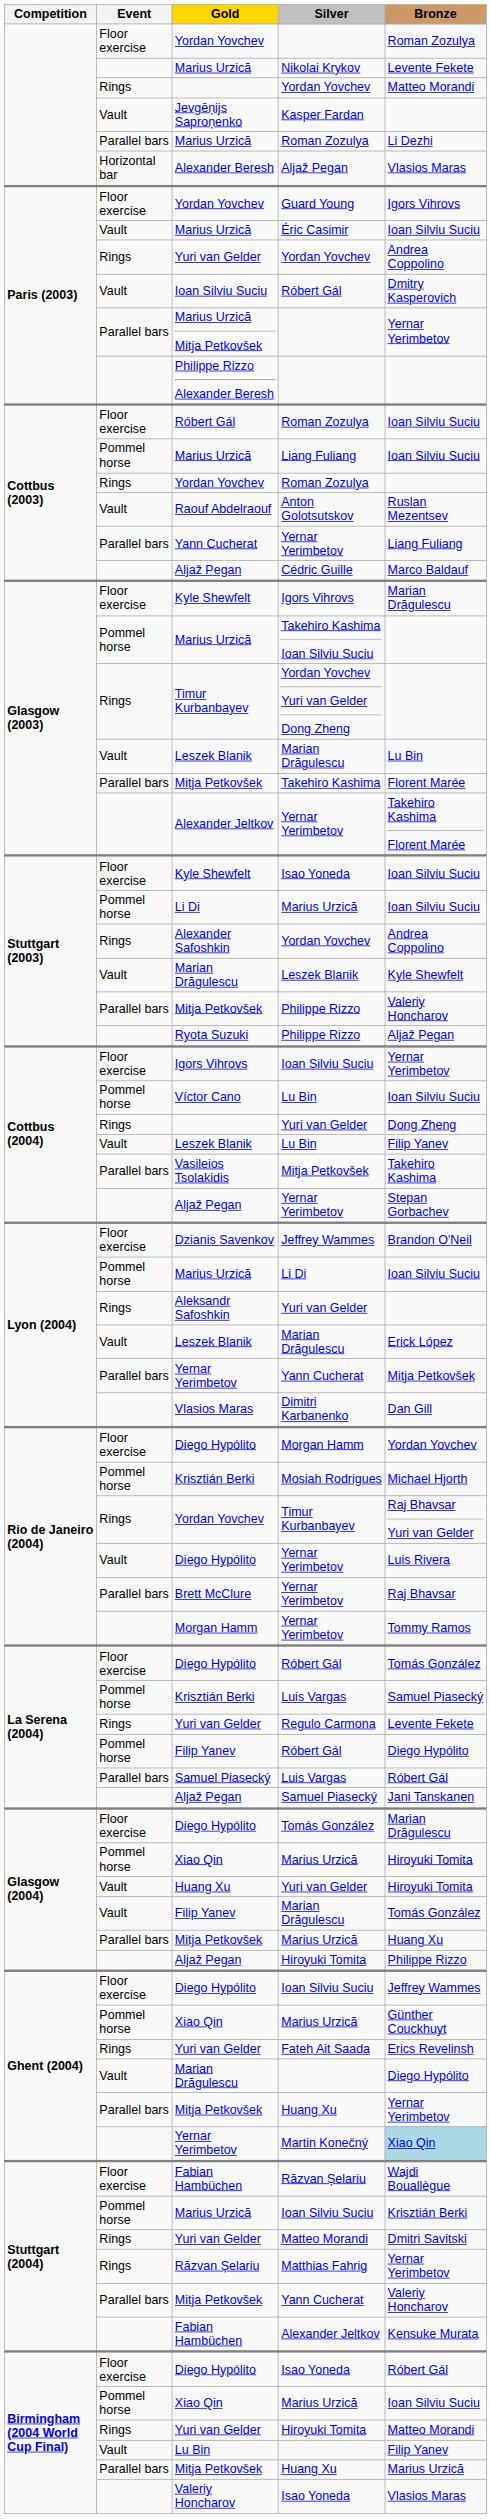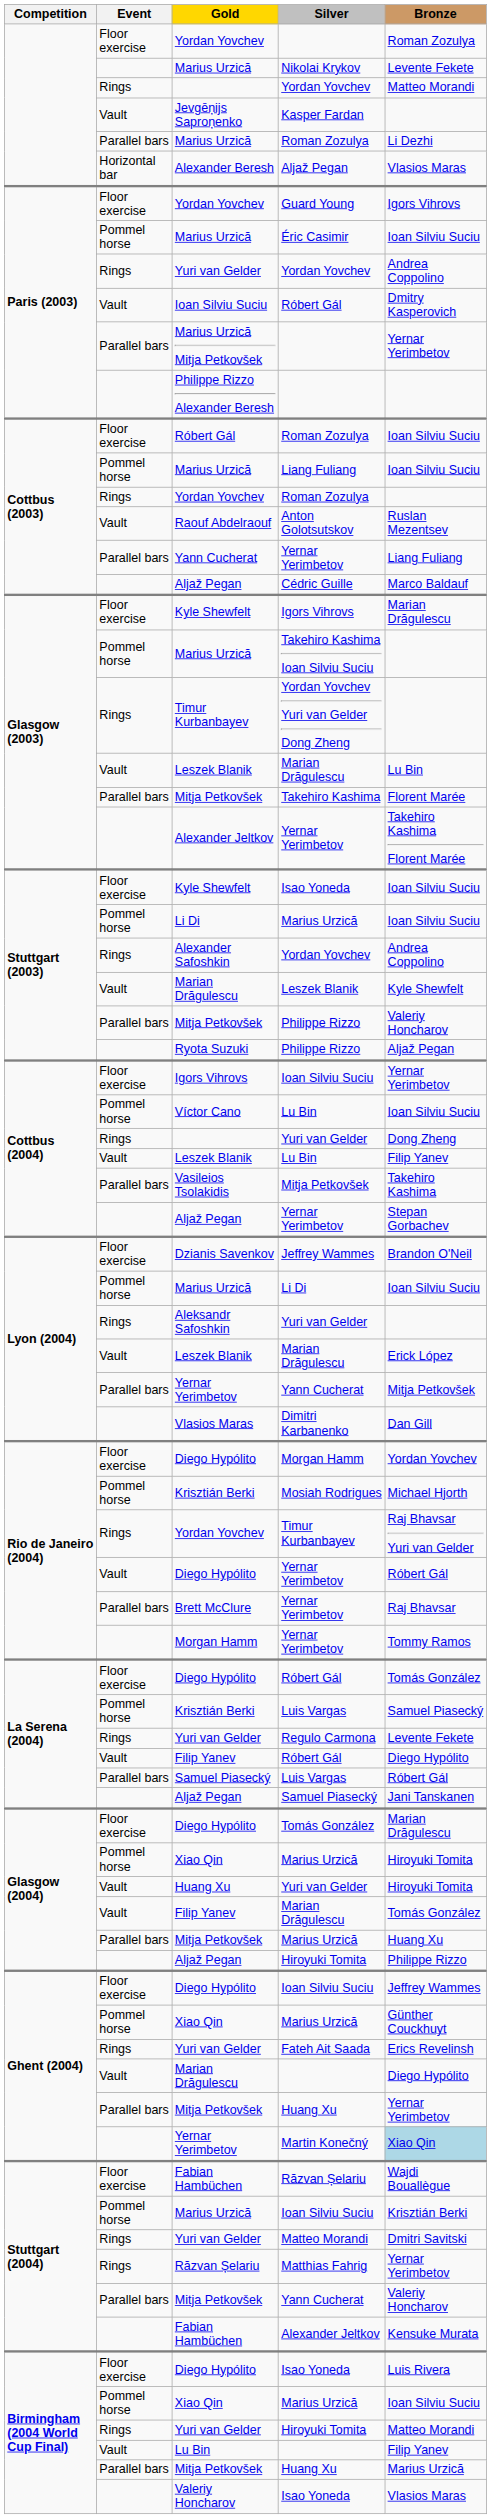 <table class="wikitable" style="width:70%;">
 <tr>
 <th style="text-align:center; width:5%;">Competition</th>
 <th style="text-align:center; width:5%;">Event</th>
 <td style="text-align:center; width:10%; background:gold;"><strong>Gold</strong></td>
 <td style="text-align:center; width:10%; background:silver;"><strong>Silver</strong></td>
 <td style="text-align:center; width:10%; background:#c96;"><strong>Bronze</strong></td>
 </tr>
 <tr>
 <td rowspan="6"></td>
 <td>Floor exercise</td>
 <td> <a href='#'>Yordan Yovchev</a></td>
 <td></td>
 <td> <a href='#'>Roman Zozulya</a></td>
 </tr>
 <tr>
 <td></td>
 <td> <a href='#'>Marius Urzică</a></td>
 <td> <a href='#'>Nikolai Krykov</a></td>
 <td> <a href='#'>Levente Fekete</a></td>
 </tr>
 <tr>
 <td>Rings</td>
 <td></td>
 <td> <a href='#'>Yordan Yovchev</a></td>
 <td> <a href='#'>Matteo Morandi</a></td>
 </tr>
 <tr>
 <td>Vault</td>
 <td> <a href='#'>Jevgēņijs Saproņenko</a></td>
 <td> <a href='#'>Kasper Fardan</a></td>
 <td></td>
 </tr>
 <tr>
 <td>Parallel bars</td>
 <td> <a href='#'>Marius Urzică</a></td>
 <td> <a href='#'>Roman Zozulya</a></td>
 <td> <a href='#'>Li Dezhi</a></td>
 </tr>
 <tr>
 <td>Horizontal bar</td>
 <td> <a href='#'>Alexander Beresh</a></td>
 <td> <a href='#'>Aljaž Pegan</a></td>
 <td> <a href='#'>Vlasios Maras</a></td>
 </tr>
 <tr style="border-top: 3px solid grey;">
 <td rowspan="6"><strong>Paris (2003)</strong> </td>
 <td>Floor exercise</td>
 <td> <a href='#'>Yordan Yovchev</a></td>
 <td> <a href='#'>Guard Young</a></td>
 <td> <a href='#'>Igors Vihrovs</a></td>
 </tr>
 <tr>
-<td>Vault</td>
+<td>Pommel horse</td>
 <td> <a href='#'>Marius Urzică</a></td>
 <td> <a href='#'>Éric Casimir</a></td>
 <td> <a href='#'>Ioan Silviu Suciu</a></td>
 </tr>
 <tr>
 <td>Rings</td>
 <td> <a href='#'>Yuri van Gelder</a></td>
 <td> <a href='#'>Yordan Yovchev</a></td>
 <td> <a href='#'>Andrea Coppolino</a></td>
 </tr>
 <tr>
 <td>Vault</td>
 <td> <a href='#'>Ioan Silviu Suciu</a></td>
 <td> <a href='#'>Róbert Gál</a></td>
 <td> <a href='#'>Dmitry Kasperovich</a></td>
 </tr>
 <tr>
 <td>Parallel bars</td>
 <td> <a href='#'>Marius Urzică</a><hr> <a href='#'>Mitja Petkovšek</a></td>
 <td></td>
 <td> <a href='#'>Yernar Yerimbetov</a></td>
 </tr>
 <tr>
 <td></td>
 <td> <a href='#'>Philippe Rizzo</a><hr> <a href='#'>Alexander Beresh</a></td>
 <td></td>
 <td></td>
 </tr>
 <tr style="border-top: 3px solid grey;">
 <td rowspan="6"><strong>Cottbus (2003)</strong> </td>
 <td>Floor exercise</td>
 <td> <a href='#'>Róbert Gál</a></td>
 <td> <a href='#'>Roman Zozulya</a></td>
 <td> <a href='#'>Ioan Silviu Suciu</a></td>
 </tr>
 <tr>
 <td>Pommel horse</td>
 <td> <a href='#'>Marius Urzică</a></td>
 <td> <a href='#'>Liang Fuliang</a></td>
 <td> <a href='#'>Ioan Silviu Suciu</a></td>
 </tr>
 <tr>
 <td>Rings</td>
 <td> <a href='#'>Yordan Yovchev</a></td>
 <td> <a href='#'>Roman Zozulya</a></td>
 <td></td>
 </tr>
 <tr>
 <td>Vault</td>
 <td> <a href='#'>Raouf Abdelraouf</a></td>
 <td> <a href='#'>Anton Golotsutskov</a></td>
 <td> <a href='#'>Ruslan Mezentsev</a></td>
 </tr>
 <tr>
 <td>Parallel bars</td>
 <td> <a href='#'>Yann Cucherat</a></td>
 <td> <a href='#'>Yernar Yerimbetov</a></td>
 <td> <a href='#'>Liang Fuliang</a></td>
 </tr>
 <tr>
 <td></td>
 <td> <a href='#'>Aljaž Pegan</a></td>
 <td> <a href='#'>Cédric Guille</a></td>
 <td> <a href='#'>Marco Baldauf</a></td>
 </tr>
 <tr style="border-top: 3px solid grey;">
 <td rowspan="6"><strong>Glasgow (2003)</strong> </td>
 <td>Floor exercise</td>
 <td> <a href='#'>Kyle Shewfelt</a></td>
 <td> <a href='#'>Igors Vihrovs</a></td>
 <td> <a href='#'>Marian Drăgulescu</a></td>
 </tr>
 <tr>
 <td>Pommel horse</td>
 <td> <a href='#'>Marius Urzică</a></td>
 <td> <a href='#'>Takehiro Kashima</a><hr> <a href='#'>Ioan Silviu Suciu</a></td>
 <td></td>
 </tr>
 <tr>
 <td>Rings</td>
 <td> <a href='#'>Timur Kurbanbayev</a></td>
 <td> <a href='#'>Yordan Yovchev</a><hr> <a href='#'>Yuri van Gelder</a><hr> <a href='#'>Dong Zheng</a></td>
 <td></td>
 </tr>
 <tr>
 <td>Vault</td>
 <td> <a href='#'>Leszek Blanik</a></td>
 <td> <a href='#'>Marian Drăgulescu</a></td>
 <td> <a href='#'>Lu Bin</a></td>
 </tr>
 <tr>
 <td>Parallel bars</td>
 <td> <a href='#'>Mitja Petkovšek</a></td>
 <td> <a href='#'>Takehiro Kashima</a></td>
 <td> <a href='#'>Florent Marée</a></td>
 </tr>
 <tr>
 <td></td>
 <td> <a href='#'>Alexander Jeltkov</a></td>
 <td> <a href='#'>Yernar Yerimbetov</a></td>
 <td> <a href='#'>Takehiro Kashima</a><hr> <a href='#'>Florent Marée</a></td>
 </tr>
 <tr style="border-top: 3px solid grey;">
 <td rowspan="6"><strong>Stuttgart (2003)</strong> </td>
 <td>Floor exercise</td>
 <td> <a href='#'>Kyle Shewfelt</a></td>
 <td> <a href='#'>Isao Yoneda</a></td>
 <td> <a href='#'>Ioan Silviu Suciu</a></td>
 </tr>
 <tr>
 <td>Pommel horse</td>
 <td> <a href='#'>Li Di</a></td>
 <td> <a href='#'>Marius Urzică</a></td>
 <td> <a href='#'>Ioan Silviu Suciu</a></td>
 </tr>
 <tr>
 <td>Rings</td>
 <td> <a href='#'>Alexander Safoshkin</a></td>
 <td> <a href='#'>Yordan Yovchev</a></td>
 <td> <a href='#'>Andrea Coppolino</a></td>
 </tr>
 <tr>
 <td>Vault</td>
 <td> <a href='#'>Marian Drăgulescu</a></td>
 <td> <a href='#'>Leszek Blanik</a></td>
 <td> <a href='#'>Kyle Shewfelt</a></td>
 </tr>
 <tr>
 <td>Parallel bars</td>
 <td> <a href='#'>Mitja Petkovšek</a></td>
 <td> <a href='#'>Philippe Rizzo</a></td>
 <td> <a href='#'>Valeriy Honcharov</a></td>
 </tr>
 <tr>
 <td></td>
 <td> <a href='#'>Ryota Suzuki</a></td>
 <td> <a href='#'>Philippe Rizzo</a></td>
 <td> <a href='#'>Aljaž Pegan</a></td>
 </tr>
 <tr style="border-top: 3px solid grey;">
 <td rowspan="6"><strong>Cottbus (2004)</strong> </td>
 <td>Floor exercise</td>
 <td> <a href='#'>Igors Vihrovs</a></td>
 <td> <a href='#'>Ioan Silviu Suciu</a></td>
 <td> <a href='#'>Yernar Yerimbetov</a></td>
 </tr>
 <tr>
 <td>Pommel horse</td>
 <td> <a href='#'>Víctor Cano</a></td>
 <td> <a href='#'>Lu Bin</a></td>
 <td> <a href='#'>Ioan Silviu Suciu</a></td>
 </tr>
 <tr>
 <td>Rings</td>
 <td></td>
 <td> <a href='#'>Yuri van Gelder</a></td>
 <td> <a href='#'>Dong Zheng</a></td>
 </tr>
 <tr>
 <td>Vault</td>
 <td> <a href='#'>Leszek Blanik</a></td>
 <td> <a href='#'>Lu Bin</a></td>
 <td> <a href='#'>Filip Yanev</a></td>
 </tr>
 <tr>
 <td>Parallel bars</td>
 <td> <a href='#'>Vasileios Tsolakidis</a></td>
 <td> <a href='#'>Mitja Petkovšek</a></td>
 <td> <a href='#'>Takehiro Kashima</a></td>
 </tr>
 <tr>
 <td></td>
 <td> <a href='#'>Aljaž Pegan</a></td>
 <td> <a href='#'>Yernar Yerimbetov</a></td>
 <td> <a href='#'>Stepan Gorbachev</a></td>
 </tr>
 <tr style="border-top: 3px solid grey;">
 <td rowspan="6"><strong>Lyon (2004)</strong> </td>
 <td>Floor exercise</td>
 <td> <a href='#'>Dzianis Savenkov</a></td>
 <td> <a href='#'>Jeffrey Wammes</a></td>
 <td> <a href='#'>Brandon O'Neil</a></td>
 </tr>
 <tr>
 <td>Pommel horse</td>
 <td> <a href='#'>Marius Urzică</a></td>
 <td> <a href='#'>Li Di</a></td>
 <td> <a href='#'>Ioan Silviu Suciu</a></td>
 </tr>
 <tr>
 <td>Rings</td>
 <td> <a href='#'>Aleksandr Safoshkin</a></td>
 <td> <a href='#'>Yuri van Gelder</a></td>
 <td></td>
 </tr>
 <tr>
 <td>Vault</td>
 <td> <a href='#'>Leszek Blanik</a></td>
 <td> <a href='#'>Marian Drăgulescu</a></td>
 <td> <a href='#'>Erick López</a></td>
 </tr>
 <tr>
 <td>Parallel bars</td>
 <td> <a href='#'>Yernar Yerimbetov</a></td>
 <td> <a href='#'>Yann Cucherat</a></td>
 <td> <a href='#'>Mitja Petkovšek</a></td>
 </tr>
 <tr>
 <td></td>
 <td> <a href='#'>Vlasios Maras</a></td>
 <td> <a href='#'>Dimitri Karbanenko</a></td>
 <td> <a href='#'>Dan Gill</a></td>
 </tr>
 <tr style="border-top: 3px solid grey;">
 <td rowspan="6"><strong>Rio de Janeiro (2004)</strong> </td>
 <td>Floor exercise</td>
 <td> <a href='#'>Diego Hypólito</a></td>
 <td> <a href='#'>Morgan Hamm</a></td>
 <td> <a href='#'>Yordan Yovchev</a></td>
 </tr>
 <tr>
 <td>Pommel horse</td>
 <td> <a href='#'>Krisztián Berki</a></td>
 <td> <a href='#'>Mosiah Rodrigues</a></td>
 <td> <a href='#'>Michael Hjorth</a></td>
 </tr>
 <tr>
 <td>Rings</td>
 <td> <a href='#'>Yordan Yovchev</a></td>
 <td> <a href='#'>Timur Kurbanbayev</a></td>
 <td> <a href='#'>Raj Bhavsar</a><hr> <a href='#'>Yuri van Gelder</a></td>
 </tr>
 <tr>
 <td>Vault</td>
 <td> <a href='#'>Diego Hypólito</a></td>
 <td> <a href='#'>Yernar Yerimbetov</a></td>
-<td> <a href='#'>Luis Rivera</a></td>
+<td> <a href='#'>Róbert Gál</a></td>
 </tr>
 <tr>
 <td>Parallel bars</td>
 <td> <a href='#'>Brett McClure</a></td>
 <td> <a href='#'>Yernar Yerimbetov</a></td>
 <td> <a href='#'>Raj Bhavsar</a></td>
 </tr>
 <tr>
 <td></td>
 <td> <a href='#'>Morgan Hamm</a></td>
 <td> <a href='#'>Yernar Yerimbetov</a></td>
 <td> <a href='#'>Tommy Ramos</a></td>
 </tr>
 <tr style="border-top: 3px solid grey;">
 <td rowspan="6"><strong>La Serena (2004)</strong> </td>
 <td>Floor exercise</td>
 <td> <a href='#'>Diego Hypólito</a></td>
 <td> <a href='#'>Róbert Gál</a></td>
 <td> <a href='#'>Tomás González</a></td>
 </tr>
 <tr>
 <td>Pommel horse</td>
 <td> <a href='#'>Krisztián Berki</a></td>
 <td> <a href='#'>Luis Vargas</a></td>
 <td> <a href='#'>Samuel Piasecký</a></td>
 </tr>
 <tr>
 <td>Rings</td>
 <td> <a href='#'>Yuri van Gelder</a></td>
 <td> <a href='#'>Regulo Carmona</a></td>
 <td> <a href='#'>Levente Fekete</a></td>
 </tr>
 <tr>
-<td>Pommel horse</td>
+<td>Vault</td>
 <td> <a href='#'>Filip Yanev</a></td>
 <td> <a href='#'>Róbert Gál</a></td>
 <td> <a href='#'>Diego Hypólito</a></td>
 </tr>
 <tr>
 <td>Parallel bars</td>
 <td> <a href='#'>Samuel Piasecký</a></td>
 <td> <a href='#'>Luis Vargas</a></td>
 <td> <a href='#'>Róbert Gál</a></td>
 </tr>
 <tr>
 <td></td>
 <td> <a href='#'>Aljaž Pegan</a></td>
 <td> <a href='#'>Samuel Piasecký</a></td>
 <td> <a href='#'>Jani Tanskanen</a></td>
 </tr>
 <tr style="border-top: 3px solid grey;">
 <td rowspan="6"><strong>Glasgow (2004)</strong> </td>
 <td>Floor exercise</td>
 <td> <a href='#'>Diego Hypólito</a></td>
 <td> <a href='#'>Tomás González</a></td>
 <td> <a href='#'>Marian Drăgulescu</a></td>
 </tr>
 <tr>
 <td>Pommel horse</td>
 <td> <a href='#'>Xiao Qin</a></td>
 <td> <a href='#'>Marius Urzică</a></td>
 <td> <a href='#'>Hiroyuki Tomita</a></td>
 </tr>
 <tr>
 <td>Vault</td>
 <td> <a href='#'>Huang Xu</a></td>
 <td> <a href='#'>Yuri van Gelder</a></td>
 <td> <a href='#'>Hiroyuki Tomita</a></td>
 </tr>
 <tr>
 <td>Vault</td>
 <td> <a href='#'>Filip Yanev</a></td>
 <td> <a href='#'>Marian Drăgulescu</a></td>
 <td> <a href='#'>Tomás González</a></td>
 </tr>
 <tr>
 <td>Parallel bars</td>
 <td> <a href='#'>Mitja Petkovšek</a></td>
 <td> <a href='#'>Marius Urzică</a></td>
 <td> <a href='#'>Huang Xu</a></td>
 </tr>
 <tr>
 <td></td>
 <td> <a href='#'>Aljaž Pegan</a></td>
 <td> <a href='#'>Hiroyuki Tomita</a></td>
 <td> <a href='#'>Philippe Rizzo</a></td>
 </tr>
 <tr style="border-top: 3px solid grey;">
 <td rowspan="6"><strong>Ghent (2004)</strong> </td>
 <td>Floor exercise</td>
 <td> <a href='#'>Diego Hypólito</a></td>
 <td> <a href='#'>Ioan Silviu Suciu</a></td>
 <td> <a href='#'>Jeffrey Wammes</a></td>
 </tr>
 <tr>
 <td>Pommel horse</td>
 <td> <a href='#'>Xiao Qin</a></td>
 <td> <a href='#'>Marius Urzică</a></td>
 <td> <a href='#'>Günther Couckhuyt</a></td>
 </tr>
 <tr>
 <td>Rings</td>
 <td> <a href='#'>Yuri van Gelder</a></td>
 <td> <a href='#'>Fateh Ait Saada</a></td>
 <td> <a href='#'>Erics Revelinsh</a></td>
 </tr>
 <tr>
 <td>Vault</td>
 <td> <a href='#'>Marian Drăgulescu</a></td>
 <td></td>
 <td> <a href='#'>Diego Hypólito</a></td>
 </tr>
 <tr>
 <td>Parallel bars</td>
 <td> <a href='#'>Mitja Petkovšek</a></td>
 <td> <a href='#'>Huang Xu</a></td>
 <td> <a href='#'>Yernar Yerimbetov</a></td>
 </tr>
 <tr>
 <td></td>
 <td> <a href='#'>Yernar Yerimbetov</a></td>
 <td> <a href='#'>Martin Konečný</a></td>
 <td style="background: lightblue;"> <a href='#'>Xiao Qin</a></td>
 </tr>
 <tr style="border-top: 3px solid grey;">
 <td rowspan="6"><strong>Stuttgart (2004)</strong> </td>
 <td>Floor exercise</td>
 <td> <a href='#'>Fabian Hambüchen</a></td>
 <td> <a href='#'>Răzvan Șelariu</a></td>
 <td> <a href='#'>Wajdi Bouallègue</a></td>
 </tr>
 <tr>
 <td>Pommel horse</td>
 <td> <a href='#'>Marius Urzică</a></td>
 <td> <a href='#'>Ioan Silviu Suciu</a></td>
 <td> <a href='#'>Krisztián Berki</a></td>
 </tr>
 <tr>
 <td>Rings</td>
 <td> <a href='#'>Yuri van Gelder</a></td>
 <td> <a href='#'>Matteo Morandi</a></td>
 <td> <a href='#'>Dmitri Savitski</a></td>
 </tr>
 <tr>
 <td>Rings</td>
 <td> <a href='#'>Răzvan Șelariu</a></td>
 <td> <a href='#'>Matthias Fahrig</a></td>
 <td> <a href='#'>Yernar Yerimbetov</a></td>
 </tr>
 <tr>
 <td>Parallel bars</td>
 <td> <a href='#'>Mitja Petkovšek</a></td>
 <td> <a href='#'>Yann Cucherat</a></td>
 <td> <a href='#'>Valeriy Honcharov</a></td>
 </tr>
 <tr>
 <td></td>
 <td> <a href='#'>Fabian Hambüchen</a></td>
 <td> <a href='#'>Alexander Jeltkov</a></td>
 <td> <a href='#'>Kensuke Murata</a></td>
 </tr>
 <tr style="border-top: 3px solid grey;">
 <td rowspan="6"><strong><a href='#'>Birmingham (2004 World Cup Final)</a></strong> </td>
 <td>Floor exercise</td>
 <td> <a href='#'>Diego Hypólito</a></td>
 <td> <a href='#'>Isao Yoneda</a></td>
-<td> <a href='#'>Róbert Gál</a></td>
+<td> <a href='#'>Luis Rivera</a></td>
 </tr>
 <tr>
 <td>Pommel horse</td>
 <td> <a href='#'>Xiao Qin</a></td>
 <td> <a href='#'>Marius Urzică</a></td>
 <td> <a href='#'>Ioan Silviu Suciu</a></td>
 </tr>
 <tr>
 <td>Rings</td>
 <td> <a href='#'>Yuri van Gelder</a></td>
 <td> <a href='#'>Hiroyuki Tomita</a></td>
 <td> <a href='#'>Matteo Morandi</a></td>
 </tr>
 <tr>
 <td>Vault</td>
 <td> <a href='#'>Lu Bin</a></td>
 <td></td>
 <td> <a href='#'>Filip Yanev</a></td>
 </tr>
 <tr>
 <td>Parallel bars</td>
 <td> <a href='#'>Mitja Petkovšek</a></td>
 <td> <a href='#'>Huang Xu</a></td>
 <td> <a href='#'>Marius Urzică</a></td>
 </tr>
 <tr>
 <td></td>
 <td> <a href='#'>Valeriy Honcharov</a></td>
 <td> <a href='#'>Isao Yoneda</a></td>
 <td> <a href='#'>Vlasios Maras</a></td>
 </tr>
 </table>
